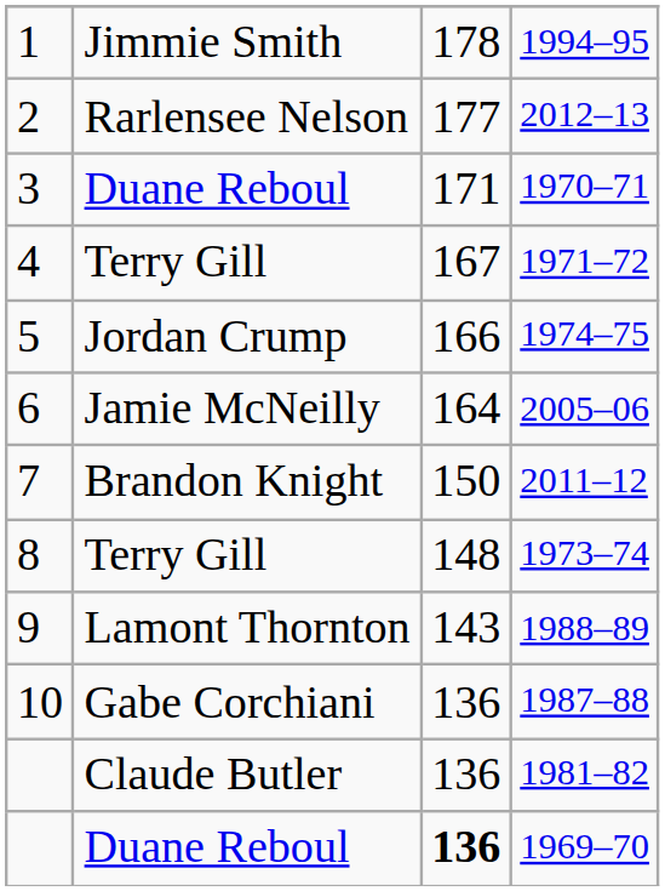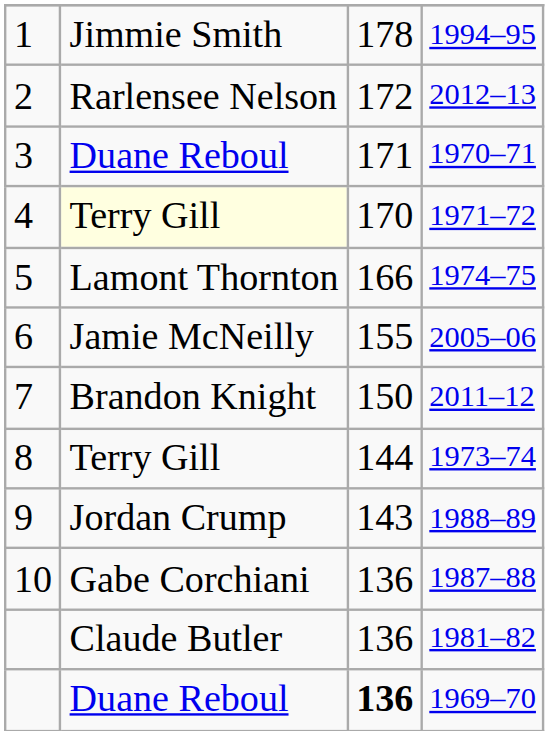 <table class="wikitable">
 <tr>
 </tr>
 <tr>
 <td>1</td>
 <td>Jimmie Smith</td>
 <td>178</td>
 <td style="font-size:80%;"><a href='#'>1994–95</a></td>
 </tr>
 <tr>
 <td>2</td>
 <td>Rarlensee Nelson</td>
-<td>177</td>
+<td>172</td>
 <td style="font-size:80%;"><a href='#'>2012–13</a></td>
 </tr>
 <tr>
 <td>3</td>
 <td><a href='#'>Duane Reboul</a></td>
 <td>171</td>
 <td style="font-size:80%;"><a href='#'>1970–71</a></td>
 </tr>
 <tr>
 <td>4</td>
-<td>Terry Gill</td>
-<td>167</td>
+<td style="background: lightyellow;">Terry Gill</td>
+<td>170</td>
 <td style="font-size:80%;"><a href='#'>1971–72</a></td>
 </tr>
 <tr>
 <td>5</td>
-<td>Jordan Crump</td>
+<td>Lamont Thornton</td>
 <td>166</td>
 <td style="font-size:80%;"><a href='#'>1974–75</a></td>
 </tr>
 <tr>
 <td>6</td>
 <td>Jamie McNeilly</td>
-<td>164</td>
+<td>155</td>
 <td style="font-size:80%;"><a href='#'>2005–06</a></td>
 </tr>
 <tr>
 <td>7</td>
 <td>Brandon Knight</td>
 <td>150</td>
 <td style="font-size:80%;"><a href='#'>2011–12</a></td>
 </tr>
 <tr>
 <td>8</td>
 <td>Terry Gill</td>
-<td>148</td>
+<td>144</td>
 <td style="font-size:80%;"><a href='#'>1973–74</a></td>
 </tr>
 <tr>
 <td>9</td>
-<td>Lamont Thornton</td>
+<td>Jordan Crump</td>
 <td>143</td>
 <td style="font-size:80%;"><a href='#'>1988–89</a></td>
 </tr>
 <tr>
 <td>10</td>
 <td>Gabe Corchiani</td>
 <td>136</td>
 <td style="font-size:80%;"><a href='#'>1987–88</a></td>
 </tr>
 <tr>
 <td></td>
 <td>Claude Butler</td>
 <td>136</td>
 <td style="font-size:80%;"><a href='#'>1981–82</a></td>
 </tr>
 <tr>
 <td></td>
 <td><a href='#'>Duane Reboul</a></td>
 <td><strong>136</strong></td>
 <td style="font-size:80%;"><a href='#'>1969–70</a></td>
 </tr>
 </table>
